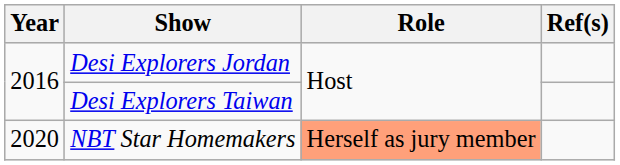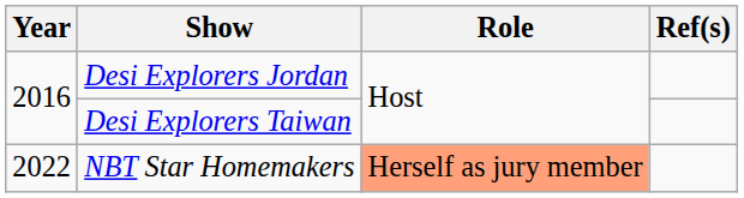 <table class="wikitable">
 <tr>
 <th>Year</th>
 <th>Show</th>
 <th>Role</th>
 <th>Ref(s)</th>
 </tr>
 <tr>
 <td rowspan="2">2016</td>
 <td><em><a href='#'>Desi Explorers Jordan</a></em></td>
 <td rowspan="2">Host</td>
 <td></td>
 </tr>
 <tr>
 <td><em><a href='#'>Desi Explorers Taiwan</a></em></td>
 <td></td>
 </tr>
 <tr>
-<td>2020</td>
+<td>2022</td>
 <td><em><a href='#'>NBT</a> Star Homemakers</em></td>
 <td style="background: lightsalmon;">Herself as jury member</td>
 <td></td>
 </tr>
 </table>
